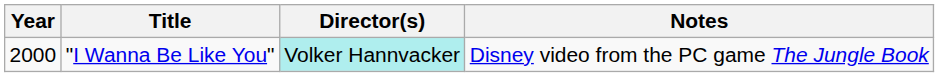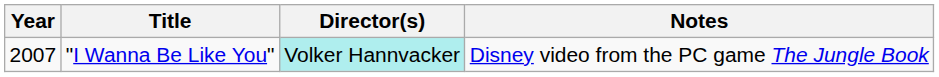 <table class="wikitable">
 <tr>
 <th scope="col">Year</th>
 <th scope="col">Title</th>
 <th scope="col">Director(s)</th>
 <th scope="col">Notes</th>
 </tr>
 <tr>
-<td>2000</td>
+<td>2007</td>
 <td>"<a href='#'>I Wanna Be Like You</a>"</td>
 <td style="background: paleturquoise;">Volker Hannvacker</td>
 <td><a href='#'>Disney</a> video from the PC game <em><a href='#'>The Jungle Book</a></em></td>
 </tr>
 </table>
